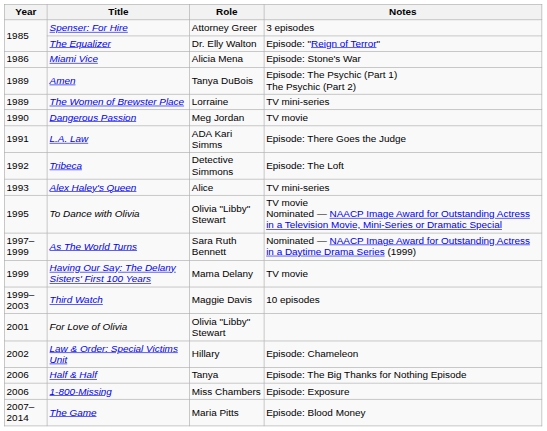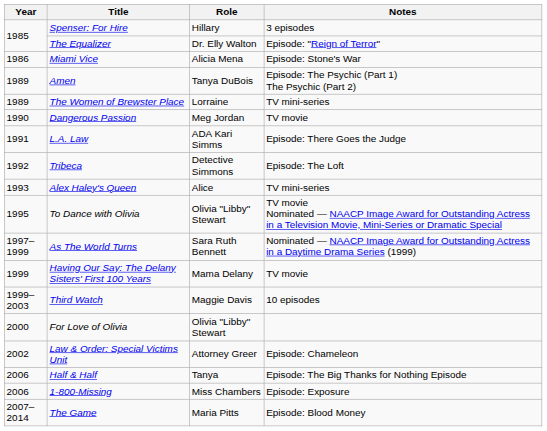 <table class="wikitable sortable">
 <tr>
 <th>Year</th>
 <th>Title</th>
 <th>Role</th>
 <th class="unsortable">Notes</th>
 </tr>
 <tr>
 <td rowspan="2">1985</td>
 <td><em><a href='#'>Spenser: For Hire</a></em></td>
-<td>Attorney Greer</td>
+<td>Hillary</td>
 <td>3 episodes</td>
 </tr>
 <tr>
 <td><em><a href='#'>The Equalizer</a></em></td>
 <td>Dr. Elly Walton</td>
 <td>Episode: "<a href='#'>Reign of Terror</a>"</td>
 </tr>
 <tr>
 <td>1986</td>
 <td><em><a href='#'>Miami Vice</a></em></td>
 <td>Alicia Mena</td>
 <td>Episode: Stone's War</td>
 </tr>
 <tr>
 <td>1989</td>
 <td><em><a href='#'>Amen</a></em></td>
 <td>Tanya DuBois</td>
 <td>Episode: The Psychic (Part 1)<br> The Psychic (Part 2)</td>
 </tr>
 <tr>
 <td>1989</td>
 <td><em><a href='#'>The Women of Brewster Place</a></em></td>
 <td>Lorraine</td>
 <td>TV mini-series</td>
 </tr>
 <tr>
 <td>1990</td>
 <td><em><a href='#'>Dangerous Passion</a></em></td>
 <td>Meg Jordan</td>
 <td>TV movie</td>
 </tr>
 <tr>
 <td>1991</td>
 <td><em><a href='#'>L.A. Law</a></em></td>
 <td>ADA Kari Simms</td>
 <td>Episode: There Goes the Judge</td>
 </tr>
 <tr>
 <td>1992</td>
 <td><em><a href='#'>Tribeca</a></em></td>
 <td>Detective Simmons</td>
 <td>Episode: The Loft</td>
 </tr>
 <tr>
 <td>1993</td>
 <td><em><a href='#'>Alex Haley's Queen</a></em></td>
 <td>Alice</td>
 <td>TV mini-series</td>
 </tr>
 <tr>
 <td>1995</td>
 <td><em>To Dance with Olivia</em></td>
 <td>Olivia "Libby" Stewart</td>
 <td>TV movie<br>Nominated — <a href='#'>NAACP Image Award for Outstanding Actress in a Television Movie, Mini-Series or Dramatic Special</a></td>
 </tr>
 <tr>
 <td>1997–1999</td>
 <td><em><a href='#'>As The World Turns</a></em></td>
 <td>Sara Ruth Bennett</td>
 <td>Nominated — <a href='#'>NAACP Image Award for Outstanding Actress in a Daytime Drama Series</a> (1999)</td>
 </tr>
 <tr>
 <td>1999</td>
 <td><em><a href='#'>Having Our Say: The Delany Sisters' First 100 Years</a></em></td>
 <td>Mama Delany</td>
 <td>TV movie</td>
 </tr>
 <tr>
 <td>1999–2003</td>
 <td><em><a href='#'>Third Watch</a></em></td>
 <td>Maggie Davis</td>
 <td>10 episodes</td>
 </tr>
 <tr>
-<td>2001</td>
+<td>2000</td>
 <td><em>For Love of Olivia</em></td>
 <td>Olivia "Libby" Stewart</td>
 <td></td>
 </tr>
 <tr>
 <td>2002</td>
 <td><em><a href='#'>Law & Order: Special Victims Unit</a></em></td>
-<td>Hillary</td>
+<td>Attorney Greer</td>
 <td>Episode: Chameleon</td>
 </tr>
 <tr>
 <td>2006</td>
 <td><em><a href='#'>Half & Half</a></em></td>
 <td>Tanya</td>
 <td>Episode: The Big Thanks for Nothing Episode</td>
 </tr>
 <tr>
 <td>2006</td>
 <td><em><a href='#'>1-800-Missing</a></em></td>
 <td>Miss Chambers</td>
 <td>Episode: Exposure</td>
 </tr>
 <tr>
 <td>2007–2014</td>
 <td><em><a href='#'>The Game</a></em></td>
 <td>Maria Pitts</td>
 <td>Episode: Blood Money</td>
 </tr>
 </table>
